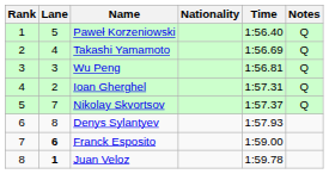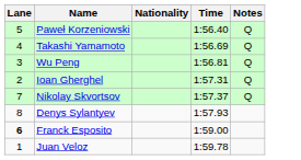 <table class="wikitable sortable" style="text-align:center">
 <tr>
-<th>Rank</th>
 <th>Lane</th>
 <th>Name</th>
 <th>Nationality</th>
 <th>Time</th>
 <th>Notes</th>
 </tr>
 <tr bgcolor=#ccffcc>
-<td>1</td>
 <td>5</td>
 <td align=left><a href='#'>Paweł Korzeniowski</a></td>
 <td align=left></td>
 <td>1:56.40</td>
 <td>Q</td>
 </tr>
 <tr bgcolor=#ccffcc>
-<td>2</td>
 <td>4</td>
 <td align=left><a href='#'>Takashi Yamamoto</a></td>
 <td align=left></td>
 <td>1:56.69</td>
 <td>Q</td>
 </tr>
 <tr bgcolor=#ccffcc>
 <td>3</td>
-<td>3</td>
 <td align=left><a href='#'>Wu Peng</a></td>
 <td align=left></td>
 <td>1:56.81</td>
 <td>Q</td>
 </tr>
 <tr bgcolor=#ccffcc>
-<td>4</td>
 <td>2</td>
 <td align=left><a href='#'>Ioan Gherghel</a></td>
 <td align=left></td>
 <td>1:57.31</td>
 <td>Q</td>
 </tr>
 <tr bgcolor=#ccffcc>
-<td>5</td>
 <td>7</td>
 <td align=left><a href='#'>Nikolay Skvortsov</a></td>
 <td align=left></td>
 <td>1:57.37</td>
 <td>Q</td>
 </tr>
 <tr>
-<td>6</td>
 <td>8</td>
 <td align=left><a href='#'>Denys Sylantyev</a></td>
 <td align=left></td>
 <td>1:57.93</td>
 <td></td>
 </tr>
 <tr>
-<td>7</td>
 <td><strong>6</strong></td>
 <td align=left><a href='#'>Franck Esposito</a></td>
 <td align=left></td>
 <td>1:59.00</td>
 <td></td>
 </tr>
 <tr>
-<td>8</td>
-<td><strong>1</strong></td>
+<td>1</td>
 <td align=left><a href='#'>Juan Veloz</a></td>
 <td align=left></td>
 <td>1:59.78</td>
 <td></td>
 </tr>
 </table>
